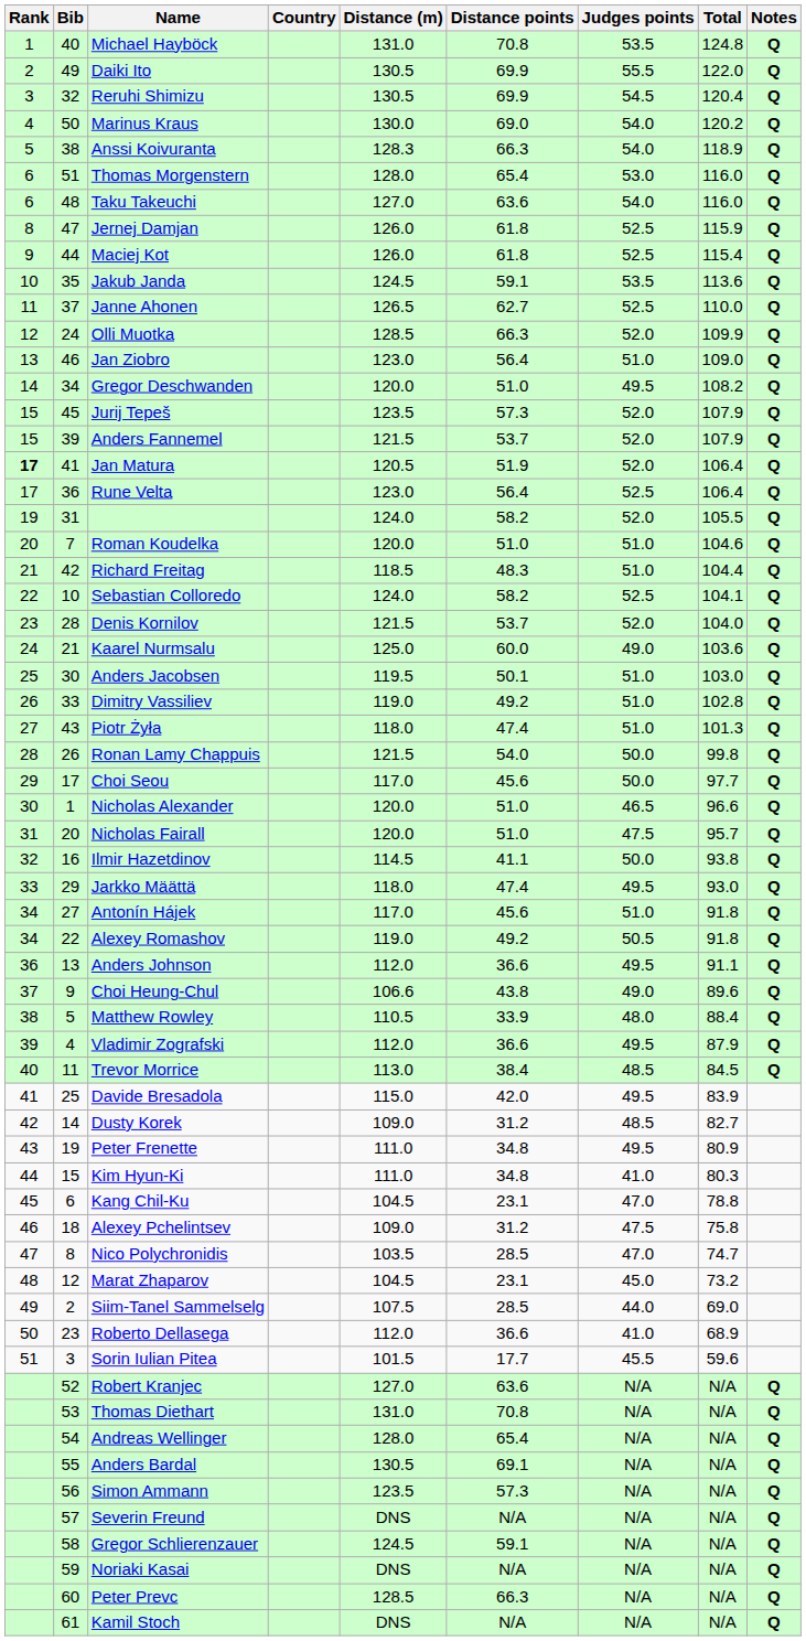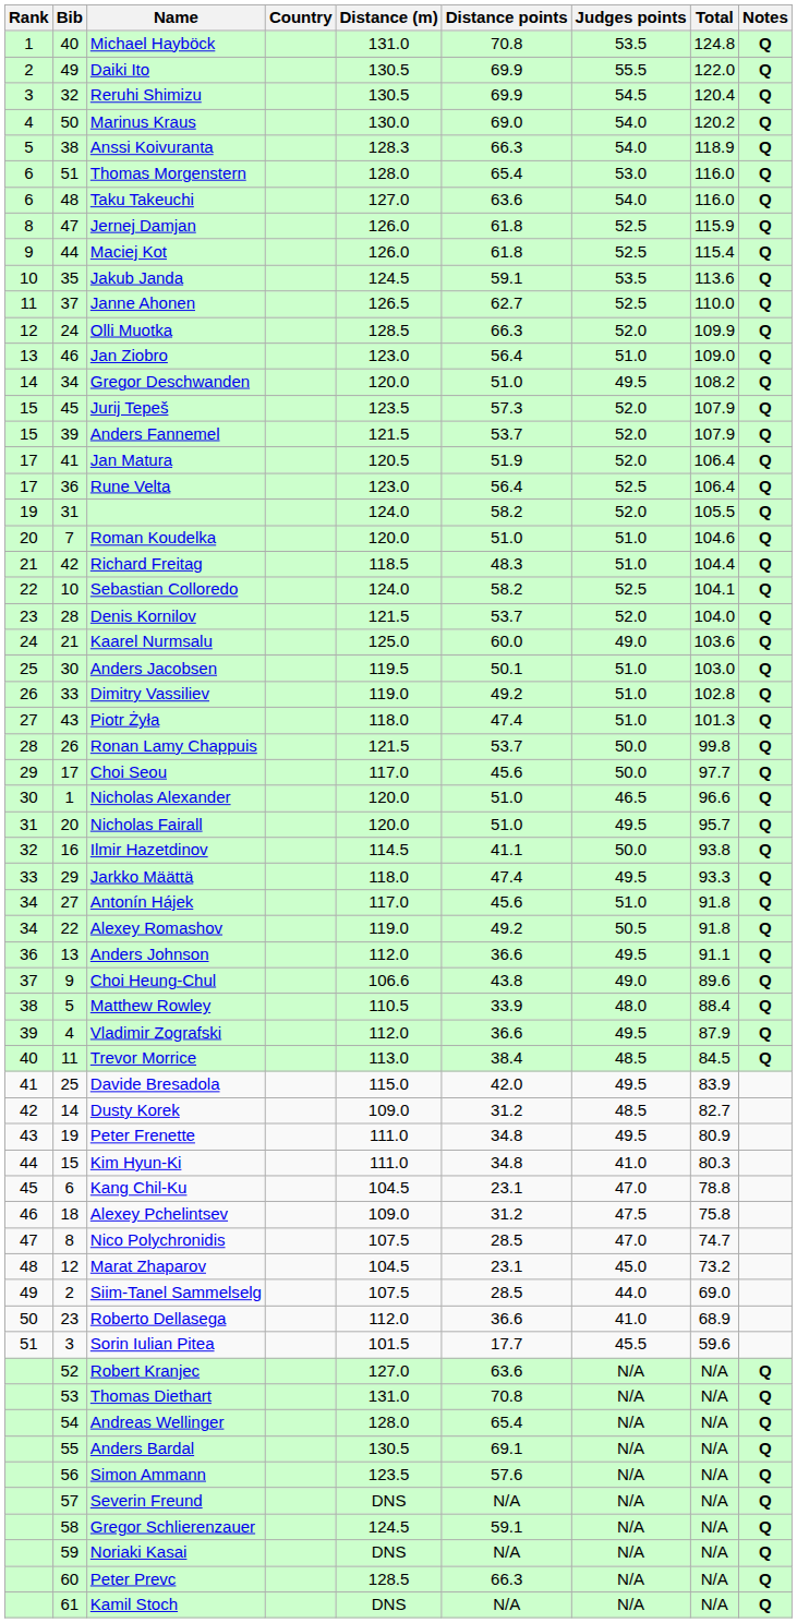 <table class="wikitable sortable" style="text-align:center">
 <tr>
 <th>Rank</th>
 <th>Bib</th>
 <th>Name</th>
 <th>Country</th>
 <th>Distance (m)</th>
 <th>Distance points</th>
 <th>Judges points</th>
 <th>Total</th>
 <th>Notes</th>
 </tr>
 <tr bgcolor=ccffcc>
 <td>1</td>
 <td>40</td>
 <td align="left"><a href='#'>Michael Hayböck</a></td>
 <td align="left"></td>
 <td>131.0</td>
 <td>70.8</td>
 <td>53.5</td>
 <td>124.8</td>
 <td><strong>Q</strong></td>
 </tr>
 <tr bgcolor=ccffcc>
 <td>2</td>
 <td>49</td>
 <td align="left"><a href='#'>Daiki Ito</a></td>
 <td align="left"></td>
 <td>130.5</td>
 <td>69.9</td>
 <td>55.5</td>
 <td>122.0</td>
 <td><strong>Q</strong></td>
 </tr>
 <tr bgcolor=ccffcc>
 <td>3</td>
 <td>32</td>
 <td align="left"><a href='#'>Reruhi Shimizu</a></td>
 <td align="left"></td>
 <td>130.5</td>
 <td>69.9</td>
 <td>54.5</td>
 <td>120.4</td>
 <td><strong>Q</strong></td>
 </tr>
 <tr bgcolor=ccffcc>
 <td>4</td>
 <td>50</td>
 <td align="left"><a href='#'>Marinus Kraus</a></td>
 <td align="left"></td>
 <td>130.0</td>
 <td>69.0</td>
 <td>54.0</td>
 <td>120.2</td>
 <td><strong>Q</strong></td>
 </tr>
 <tr bgcolor=ccffcc>
 <td>5</td>
 <td>38</td>
 <td align="left"><a href='#'>Anssi Koivuranta</a></td>
 <td align="left"></td>
 <td>128.3</td>
 <td>66.3</td>
 <td>54.0</td>
 <td>118.9</td>
 <td><strong>Q</strong></td>
 </tr>
 <tr bgcolor=ccffcc>
 <td>6</td>
 <td>51</td>
 <td align="left"><a href='#'>Thomas Morgenstern</a></td>
 <td align="left"></td>
 <td>128.0</td>
 <td>65.4</td>
 <td>53.0</td>
 <td>116.0</td>
 <td><strong>Q</strong></td>
 </tr>
 <tr bgcolor=ccffcc>
 <td>6</td>
 <td>48</td>
 <td align="left"><a href='#'>Taku Takeuchi</a></td>
 <td align="left"></td>
 <td>127.0</td>
 <td>63.6</td>
 <td>54.0</td>
 <td>116.0</td>
 <td><strong>Q</strong></td>
 </tr>
 <tr bgcolor=ccffcc>
 <td>8</td>
 <td>47</td>
 <td align="left"><a href='#'>Jernej Damjan</a></td>
 <td align="left"></td>
 <td>126.0</td>
 <td>61.8</td>
 <td>52.5</td>
 <td>115.9</td>
 <td><strong>Q</strong></td>
 </tr>
 <tr bgcolor=ccffcc>
 <td>9</td>
 <td>44</td>
 <td align="left"><a href='#'>Maciej Kot</a></td>
 <td align="left"></td>
 <td>126.0</td>
 <td>61.8</td>
 <td>52.5</td>
 <td>115.4</td>
 <td><strong>Q</strong></td>
 </tr>
 <tr bgcolor=ccffcc>
 <td>10</td>
 <td>35</td>
 <td align="left"><a href='#'>Jakub Janda</a></td>
 <td align="left"></td>
 <td>124.5</td>
 <td>59.1</td>
 <td>53.5</td>
 <td>113.6</td>
 <td><strong>Q</strong></td>
 </tr>
 <tr bgcolor=ccffcc>
 <td>11</td>
 <td>37</td>
 <td align="left"><a href='#'>Janne Ahonen</a></td>
 <td align="left"></td>
 <td>126.5</td>
 <td>62.7</td>
 <td>52.5</td>
 <td>110.0</td>
 <td><strong>Q</strong></td>
 </tr>
 <tr bgcolor=ccffcc>
 <td>12</td>
 <td>24</td>
 <td align="left"><a href='#'>Olli Muotka</a></td>
 <td align="left"></td>
 <td>128.5</td>
 <td>66.3</td>
 <td>52.0</td>
 <td>109.9</td>
 <td><strong>Q</strong></td>
 </tr>
 <tr bgcolor=ccffcc>
 <td>13</td>
 <td>46</td>
 <td align="left"><a href='#'>Jan Ziobro</a></td>
 <td align="left"></td>
 <td>123.0</td>
 <td>56.4</td>
 <td>51.0</td>
 <td>109.0</td>
 <td><strong>Q</strong></td>
 </tr>
 <tr bgcolor=ccffcc>
 <td>14</td>
 <td>34</td>
 <td align="left"><a href='#'>Gregor Deschwanden</a></td>
 <td align="left"></td>
 <td>120.0</td>
 <td>51.0</td>
 <td>49.5</td>
 <td>108.2</td>
 <td><strong>Q</strong></td>
 </tr>
 <tr bgcolor=ccffcc>
 <td>15</td>
 <td>45</td>
 <td align="left"><a href='#'>Jurij Tepeš</a></td>
 <td align="left"></td>
 <td>123.5</td>
 <td>57.3</td>
 <td>52.0</td>
 <td>107.9</td>
 <td><strong>Q</strong></td>
 </tr>
 <tr bgcolor=ccffcc>
 <td>15</td>
 <td>39</td>
 <td align="left"><a href='#'>Anders Fannemel</a></td>
 <td align="left"></td>
 <td>121.5</td>
 <td>53.7</td>
 <td>52.0</td>
 <td>107.9</td>
 <td><strong>Q</strong></td>
 </tr>
 <tr bgcolor=ccffcc>
-<td><strong>17</strong></td>
+<td>17</td>
 <td>41</td>
 <td align="left"><a href='#'>Jan Matura</a></td>
 <td align="left"></td>
 <td>120.5</td>
 <td>51.9</td>
 <td>52.0</td>
 <td>106.4</td>
 <td><strong>Q</strong></td>
 </tr>
 <tr bgcolor=ccffcc>
 <td>17</td>
 <td>36</td>
 <td align="left"><a href='#'>Rune Velta</a></td>
 <td align="left"></td>
 <td>123.0</td>
 <td>56.4</td>
 <td>52.5</td>
 <td>106.4</td>
 <td><strong>Q</strong></td>
 </tr>
 <tr bgcolor=ccffcc>
 <td>19</td>
 <td>31</td>
 <td align="left"></td>
 <td align="left"></td>
 <td>124.0</td>
 <td>58.2</td>
 <td>52.0</td>
 <td>105.5</td>
 <td><strong>Q</strong></td>
 </tr>
 <tr bgcolor=ccffcc>
 <td>20</td>
 <td>7</td>
 <td align="left"><a href='#'>Roman Koudelka</a></td>
 <td align="left"></td>
 <td>120.0</td>
 <td>51.0</td>
 <td>51.0</td>
 <td>104.6</td>
 <td><strong>Q</strong></td>
 </tr>
 <tr bgcolor=ccffcc>
 <td>21</td>
 <td>42</td>
 <td align="left"><a href='#'>Richard Freitag</a></td>
 <td align="left"></td>
 <td>118.5</td>
 <td>48.3</td>
 <td>51.0</td>
 <td>104.4</td>
 <td><strong>Q</strong></td>
 </tr>
 <tr bgcolor=ccffcc>
 <td>22</td>
 <td>10</td>
 <td align="left"><a href='#'>Sebastian Colloredo</a></td>
 <td align="left"></td>
 <td>124.0</td>
 <td>58.2</td>
 <td>52.5</td>
 <td>104.1</td>
 <td><strong>Q</strong></td>
 </tr>
 <tr bgcolor=ccffcc>
 <td>23</td>
 <td>28</td>
 <td align="left"><a href='#'>Denis Kornilov</a></td>
 <td align="left"></td>
 <td>121.5</td>
 <td>53.7</td>
 <td>52.0</td>
 <td>104.0</td>
 <td><strong>Q</strong></td>
 </tr>
 <tr bgcolor=ccffcc>
 <td>24</td>
 <td>21</td>
 <td align="left"><a href='#'>Kaarel Nurmsalu</a></td>
 <td align="left"></td>
 <td>125.0</td>
 <td>60.0</td>
 <td>49.0</td>
 <td>103.6</td>
 <td><strong>Q</strong></td>
 </tr>
 <tr bgcolor=ccffcc>
 <td>25</td>
 <td>30</td>
 <td align="left"><a href='#'>Anders Jacobsen</a></td>
 <td align="left"></td>
 <td>119.5</td>
 <td>50.1</td>
 <td>51.0</td>
 <td>103.0</td>
 <td><strong>Q</strong></td>
 </tr>
 <tr bgcolor=ccffcc>
 <td>26</td>
 <td>33</td>
 <td align="left"><a href='#'>Dimitry Vassiliev</a></td>
 <td align="left"></td>
 <td>119.0</td>
 <td>49.2</td>
 <td>51.0</td>
 <td>102.8</td>
 <td><strong>Q</strong></td>
 </tr>
 <tr bgcolor=ccffcc>
 <td>27</td>
 <td>43</td>
 <td align="left"><a href='#'>Piotr Żyła</a></td>
 <td align="left"></td>
 <td>118.0</td>
 <td>47.4</td>
 <td>51.0</td>
 <td>101.3</td>
 <td><strong>Q</strong></td>
 </tr>
 <tr bgcolor=ccffcc>
 <td>28</td>
 <td>26</td>
 <td align="left"><a href='#'>Ronan Lamy Chappuis</a></td>
 <td align="left"></td>
 <td>121.5</td>
-<td>54.0</td>
+<td>53.7</td>
 <td>50.0</td>
 <td>99.8</td>
 <td><strong>Q</strong></td>
 </tr>
 <tr bgcolor=ccffcc>
 <td>29</td>
 <td>17</td>
 <td align="left"><a href='#'>Choi Seou</a></td>
 <td align="left"></td>
 <td>117.0</td>
 <td>45.6</td>
 <td>50.0</td>
 <td>97.7</td>
 <td><strong>Q</strong></td>
 </tr>
 <tr bgcolor=ccffcc>
 <td>30</td>
 <td>1</td>
 <td align="left"><a href='#'>Nicholas Alexander</a></td>
 <td align="left"></td>
 <td>120.0</td>
 <td>51.0</td>
 <td>46.5</td>
 <td>96.6</td>
 <td><strong>Q</strong></td>
 </tr>
 <tr bgcolor=ccffcc>
 <td>31</td>
 <td>20</td>
 <td align="left"><a href='#'>Nicholas Fairall</a></td>
 <td align="left"></td>
 <td>120.0</td>
 <td>51.0</td>
-<td>47.5</td>
+<td>49.5</td>
 <td>95.7</td>
 <td><strong>Q</strong></td>
 </tr>
 <tr bgcolor=ccffcc>
 <td>32</td>
 <td>16</td>
 <td align="left"><a href='#'>Ilmir Hazetdinov</a></td>
 <td align="left"></td>
 <td>114.5</td>
 <td>41.1</td>
 <td>50.0</td>
 <td>93.8</td>
 <td><strong>Q</strong></td>
 </tr>
 <tr bgcolor=ccffcc>
 <td>33</td>
 <td>29</td>
 <td align="left"><a href='#'>Jarkko Määttä</a></td>
 <td align="left"></td>
 <td>118.0</td>
 <td>47.4</td>
 <td>49.5</td>
-<td>93.0</td>
+<td>93.3</td>
 <td><strong>Q</strong></td>
 </tr>
 <tr bgcolor=ccffcc>
 <td>34</td>
 <td>27</td>
 <td align="left"><a href='#'>Antonín Hájek</a></td>
 <td align="left"></td>
 <td>117.0</td>
 <td>45.6</td>
 <td>51.0</td>
 <td>91.8</td>
 <td><strong>Q</strong></td>
 </tr>
 <tr bgcolor=ccffcc>
 <td>34</td>
 <td>22</td>
 <td align="left"><a href='#'>Alexey Romashov</a></td>
 <td align="left"></td>
 <td>119.0</td>
 <td>49.2</td>
 <td>50.5</td>
 <td>91.8</td>
 <td><strong>Q</strong></td>
 </tr>
 <tr bgcolor=ccffcc>
 <td>36</td>
 <td>13</td>
 <td align="left"><a href='#'>Anders Johnson</a></td>
 <td align="left"></td>
 <td>112.0</td>
 <td>36.6</td>
 <td>49.5</td>
 <td>91.1</td>
 <td><strong>Q</strong></td>
 </tr>
 <tr bgcolor=ccffcc>
 <td>37</td>
 <td>9</td>
 <td align="left"><a href='#'>Choi Heung-Chul</a></td>
 <td align="left"></td>
 <td>106.6</td>
 <td>43.8</td>
 <td>49.0</td>
 <td>89.6</td>
 <td><strong>Q</strong></td>
 </tr>
 <tr bgcolor=ccffcc>
 <td>38</td>
 <td>5</td>
 <td align="left"><a href='#'>Matthew Rowley</a></td>
 <td align="left"></td>
 <td>110.5</td>
 <td>33.9</td>
 <td>48.0</td>
 <td>88.4</td>
 <td><strong>Q</strong></td>
 </tr>
 <tr bgcolor=ccffcc>
 <td>39</td>
 <td>4</td>
 <td align="left"><a href='#'>Vladimir Zografski</a></td>
 <td align="left"></td>
 <td>112.0</td>
 <td>36.6</td>
 <td>49.5</td>
 <td>87.9</td>
 <td><strong>Q</strong></td>
 </tr>
 <tr bgcolor=ccffcc>
 <td>40</td>
 <td>11</td>
 <td align="left"><a href='#'>Trevor Morrice</a></td>
 <td align="left"></td>
 <td>113.0</td>
 <td>38.4</td>
 <td>48.5</td>
 <td>84.5</td>
 <td><strong>Q</strong></td>
 </tr>
 <tr>
 <td>41</td>
 <td>25</td>
 <td align="left"><a href='#'>Davide Bresadola</a></td>
 <td align="left"></td>
 <td>115.0</td>
 <td>42.0</td>
 <td>49.5</td>
 <td>83.9</td>
 <td></td>
 </tr>
 <tr>
 <td>42</td>
 <td>14</td>
 <td align="left"><a href='#'>Dusty Korek</a></td>
 <td align="left"></td>
 <td>109.0</td>
 <td>31.2</td>
 <td>48.5</td>
 <td>82.7</td>
 <td></td>
 </tr>
 <tr>
 <td>43</td>
 <td>19</td>
 <td align="left"><a href='#'>Peter Frenette</a></td>
 <td align="left"></td>
 <td>111.0</td>
 <td>34.8</td>
 <td>49.5</td>
 <td>80.9</td>
 <td></td>
 </tr>
 <tr>
 <td>44</td>
 <td>15</td>
 <td align="left"><a href='#'>Kim Hyun-Ki</a></td>
 <td align="left"></td>
 <td>111.0</td>
 <td>34.8</td>
 <td>41.0</td>
 <td>80.3</td>
 <td></td>
 </tr>
 <tr>
 <td>45</td>
 <td>6</td>
 <td align="left"><a href='#'>Kang Chil-Ku</a></td>
 <td align="left"></td>
 <td>104.5</td>
 <td>23.1</td>
 <td>47.0</td>
 <td>78.8</td>
 <td></td>
 </tr>
 <tr>
 <td>46</td>
 <td>18</td>
 <td align="left"><a href='#'>Alexey Pchelintsev</a></td>
 <td align="left"></td>
 <td>109.0</td>
 <td>31.2</td>
 <td>47.5</td>
 <td>75.8</td>
 <td></td>
 </tr>
 <tr>
 <td>47</td>
 <td>8</td>
 <td align="left"><a href='#'>Nico Polychronidis</a></td>
 <td align="left"></td>
-<td>103.5</td>
+<td>107.5</td>
 <td>28.5</td>
 <td>47.0</td>
 <td>74.7</td>
 <td></td>
 </tr>
 <tr>
 <td>48</td>
 <td>12</td>
 <td align="left"><a href='#'>Marat Zhaparov</a></td>
 <td align="left"></td>
 <td>104.5</td>
 <td>23.1</td>
 <td>45.0</td>
 <td>73.2</td>
 <td></td>
 </tr>
 <tr>
 <td>49</td>
 <td>2</td>
 <td align="left"><a href='#'>Siim-Tanel Sammelselg</a></td>
 <td align="left"></td>
 <td>107.5</td>
 <td>28.5</td>
 <td>44.0</td>
 <td>69.0</td>
 <td></td>
 </tr>
 <tr>
 <td>50</td>
 <td>23</td>
 <td align="left"><a href='#'>Roberto Dellasega</a></td>
 <td align="left"></td>
 <td>112.0</td>
 <td>36.6</td>
 <td>41.0</td>
 <td>68.9</td>
 <td></td>
 </tr>
 <tr>
 <td>51</td>
 <td>3</td>
 <td align="left"><a href='#'>Sorin Iulian Pitea</a></td>
 <td align="left"></td>
 <td>101.5</td>
 <td>17.7</td>
 <td>45.5</td>
 <td>59.6</td>
 <td></td>
 </tr>
 <tr bgcolor="#ccffcc">
 <td></td>
 <td>52</td>
 <td align="left"><a href='#'>Robert Kranjec</a></td>
 <td align="left"></td>
 <td>127.0</td>
 <td>63.6</td>
 <td>N/A</td>
 <td>N/A</td>
 <td><strong>Q</strong> </td>
 </tr>
 <tr bgcolor="#ccffcc">
 <td></td>
 <td>53</td>
 <td align="left"><a href='#'>Thomas Diethart</a></td>
 <td align="left"></td>
 <td>131.0</td>
 <td>70.8</td>
 <td>N/A</td>
 <td>N/A</td>
 <td><strong>Q</strong> </td>
 </tr>
 <tr bgcolor="#ccffcc">
 <td></td>
 <td>54</td>
 <td align="left"><a href='#'>Andreas Wellinger</a></td>
 <td align="left"></td>
 <td>128.0</td>
 <td>65.4</td>
 <td>N/A</td>
 <td>N/A</td>
 <td><strong>Q</strong> </td>
 </tr>
 <tr bgcolor="#ccffcc">
 <td></td>
 <td>55</td>
 <td align="left"><a href='#'>Anders Bardal</a></td>
 <td align="left"></td>
 <td>130.5</td>
 <td>69.1</td>
 <td>N/A</td>
 <td>N/A</td>
 <td><strong>Q</strong> </td>
 </tr>
 <tr bgcolor="#ccffcc">
 <td></td>
 <td>56</td>
 <td align="left"><a href='#'>Simon Ammann</a></td>
 <td align="left"></td>
 <td>123.5</td>
-<td>57.3</td>
+<td>57.6</td>
 <td>N/A</td>
 <td>N/A</td>
 <td><strong>Q</strong> </td>
 </tr>
 <tr bgcolor="#ccffcc">
 <td></td>
 <td>57</td>
 <td align="left"><a href='#'>Severin Freund</a></td>
 <td align="left"></td>
 <td>DNS</td>
 <td>N/A</td>
 <td>N/A</td>
 <td>N/A</td>
 <td><strong>Q</strong> </td>
 </tr>
 <tr bgcolor="#ccffcc">
 <td></td>
 <td>58</td>
 <td align="left"><a href='#'>Gregor Schlierenzauer</a></td>
 <td align="left"></td>
 <td>124.5</td>
 <td>59.1</td>
 <td>N/A</td>
 <td>N/A</td>
 <td><strong>Q</strong> </td>
 </tr>
 <tr bgcolor="#ccffcc">
 <td></td>
 <td>59</td>
 <td align="left"><a href='#'>Noriaki Kasai</a></td>
 <td align="left"></td>
 <td>DNS</td>
 <td>N/A</td>
 <td>N/A</td>
 <td>N/A</td>
 <td><strong>Q</strong> </td>
 </tr>
 <tr bgcolor="#ccffcc">
 <td></td>
 <td>60</td>
 <td align="left"><a href='#'>Peter Prevc</a></td>
 <td align="left"></td>
 <td>128.5</td>
 <td>66.3</td>
 <td>N/A</td>
 <td>N/A</td>
 <td><strong>Q</strong> </td>
 </tr>
 <tr bgcolor="#ccffcc">
 <td></td>
 <td>61</td>
 <td align="left"><a href='#'>Kamil Stoch</a></td>
 <td align="left"></td>
 <td>DNS</td>
 <td>N/A</td>
 <td>N/A</td>
 <td>N/A</td>
 <td><strong>Q</strong> </td>
 </tr>
 </table>
